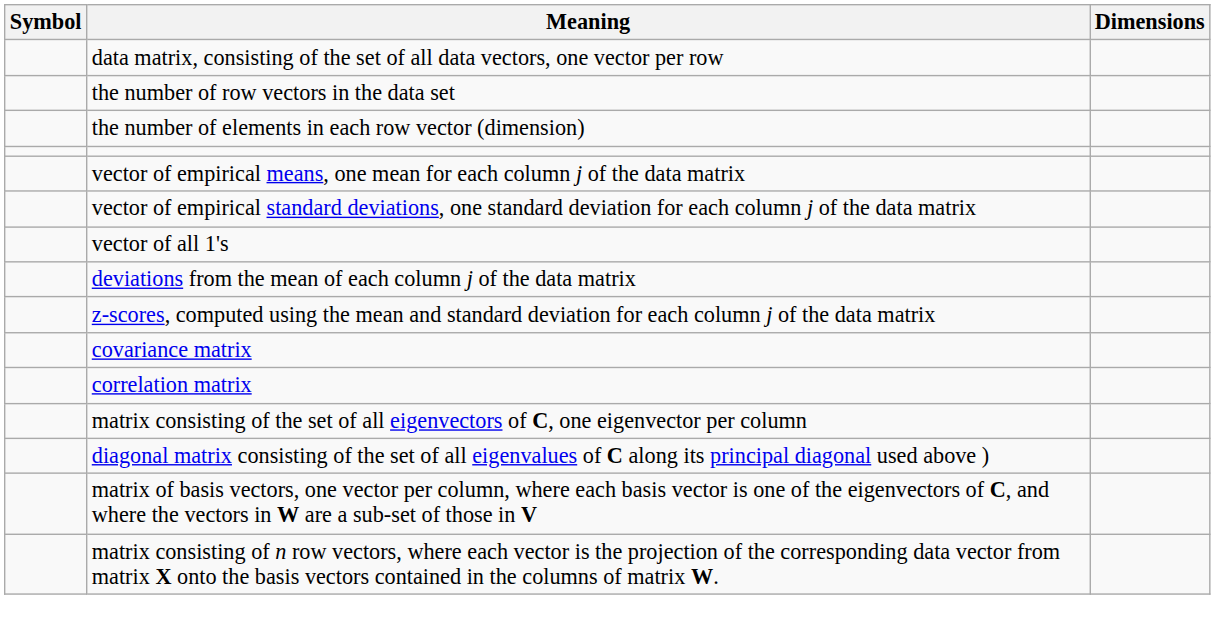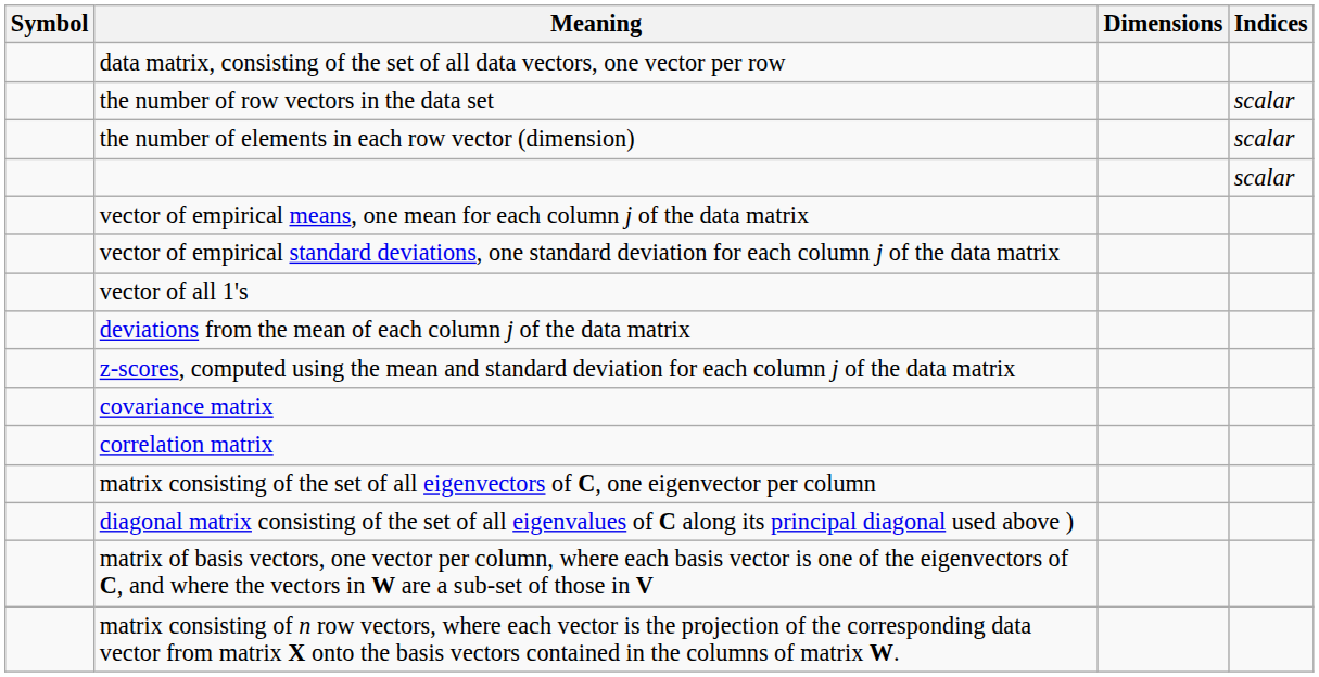 <table class="wikitable">
 <tr>
 <th>Symbol</th>
 <th>Meaning</th>
 <th>Dimensions</th>
+<th>Indices</th>
 </tr>
 <tr>
 <td></td>
 <td>data matrix, consisting of the set of all data vectors, one vector per row</td>
 <td></td>
+<td> <br></td>
 </tr>
 <tr>
 <td></td>
 <td>the number of row vectors in the data set</td>
 <td></td>
+<td><em>scalar</em></td>
 </tr>
 <tr>
 <td></td>
 <td>the number of elements in each row vector (dimension)</td>
 <td></td>
+<td><em>scalar</em></td>
 </tr>
 <tr>
 <td></td>
 <td></td>
 <td></td>
+<td><em>scalar</em></td>
 </tr>
 <tr>
 <td></td>
 <td>vector of empirical <a href='#'>means</a>, one mean for each column <em>j</em> of the data matrix</td>
+<td></td>
 <td></td>
 </tr>
 <tr>
 <td></td>
 <td>vector of empirical <a href='#'>standard deviations</a>, one standard deviation for each column <em>j</em> of the data matrix</td>
 <td></td>
+<td></td>
 </tr>
 <tr>
 <td></td>
 <td>vector of all 1's</td>
+<td></td>
 <td></td>
 </tr>
 <tr>
 <td></td>
 <td><a href='#'>deviations</a> from the mean of each column <em>j</em> of the data matrix</td>
 <td></td>
+<td> <br></td>
 </tr>
 <tr>
 <td></td>
 <td><a href='#'>z-scores</a>, computed using the mean and standard deviation for each column <em>j</em> of the data matrix</td>
 <td></td>
+<td> <br></td>
 </tr>
 <tr>
 <td></td>
 <td><a href='#'>covariance matrix</a></td>
 <td></td>
+<td> <br></td>
 </tr>
 <tr>
 <td></td>
 <td><a href='#'>correlation matrix</a></td>
 <td></td>
+<td> <br></td>
 </tr>
 <tr>
 <td></td>
 <td>matrix consisting of the set of all <a href='#'>eigenvectors</a> of <strong>C</strong>, one eigenvector per column</td>
 <td></td>
+<td> <br></td>
 </tr>
 <tr>
 <td></td>
 <td><a href='#'>diagonal matrix</a> consisting of the set of all <a href='#'>eigenvalues</a> of <strong>C</strong> along its <a href='#'>principal diagonal</a> used above )</td>
 <td></td>
+<td> <br></td>
 </tr>
 <tr>
 <td></td>
 <td>matrix of basis vectors, one vector per column, where each basis vector is one of the eigenvectors of <strong>C</strong>, and where the vectors in <strong>W</strong> are a sub-set of those in <strong>V</strong></td>
 <td></td>
+<td> <br></td>
 </tr>
 <tr>
 <td></td>
 <td>matrix consisting of <em>n</em> row vectors, where each vector is the projection of the corresponding data vector from matrix <strong>X</strong> onto the basis vectors contained in the columns of matrix <strong>W</strong>.</td>
 <td></td>
+<td> <br></td>
 </tr>
 </table>
